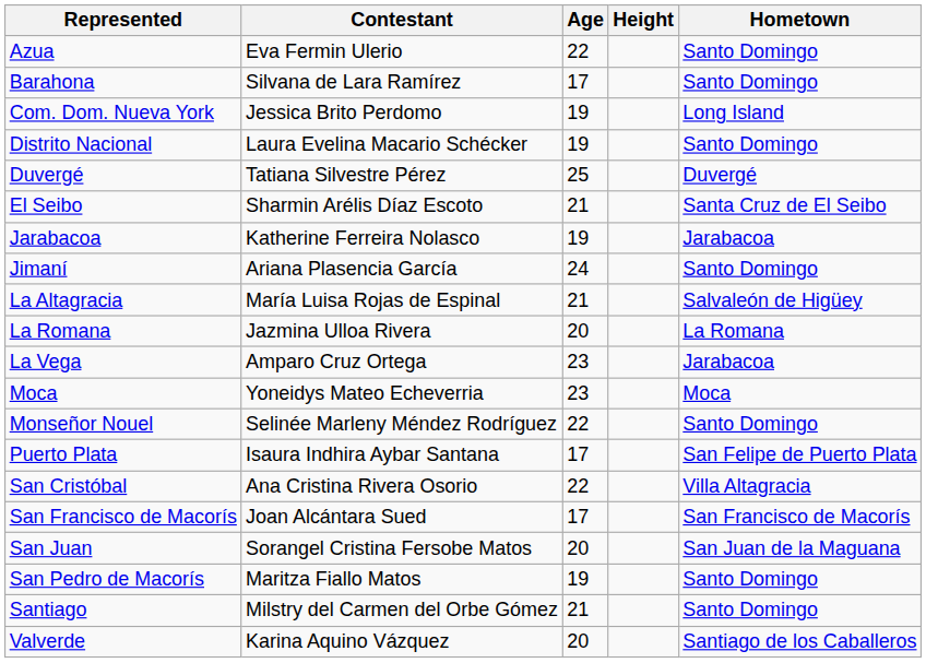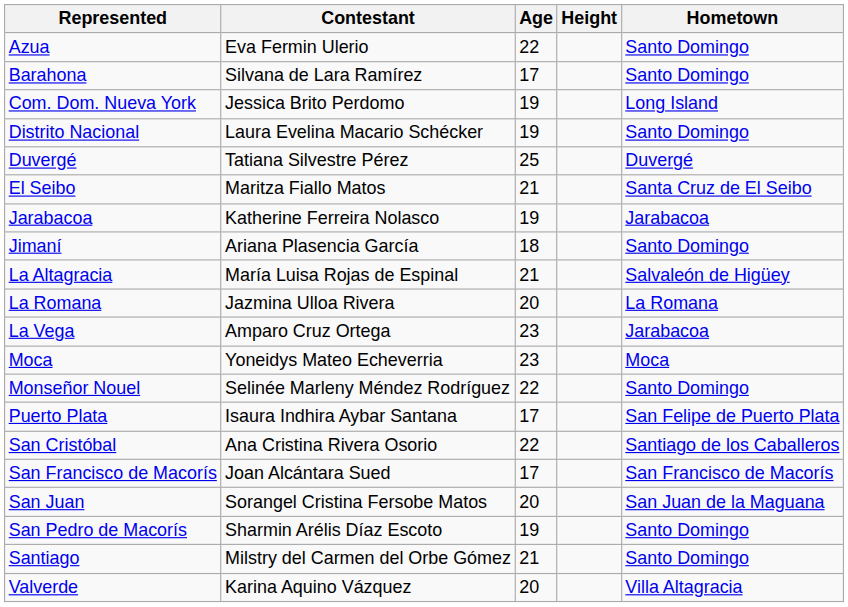 <table class="sortable wikitable">
 <tr>
 <th>Represented</th>
 <th>Contestant</th>
 <th>Age</th>
 <th>Height</th>
 <th>Hometown</th>
 </tr>
 <tr>
 <td><a href='#'>Azua</a></td>
 <td>Eva Fermin Ulerio</td>
 <td>22</td>
 <td></td>
 <td><a href='#'>Santo Domingo</a></td>
 </tr>
 <tr>
 <td><a href='#'>Barahona</a></td>
 <td>Silvana de Lara Ramírez</td>
 <td>17</td>
 <td></td>
 <td><a href='#'>Santo Domingo</a></td>
 </tr>
 <tr>
 <td><a href='#'>Com. Dom. Nueva York</a></td>
 <td>Jessica Brito Perdomo</td>
 <td>19</td>
 <td></td>
 <td><a href='#'>Long Island</a></td>
 </tr>
 <tr>
 <td><a href='#'>Distrito Nacional</a></td>
 <td>Laura Evelina Macario Schécker</td>
 <td>19</td>
 <td></td>
 <td><a href='#'>Santo Domingo</a></td>
 </tr>
 <tr>
 <td><a href='#'>Duvergé</a></td>
 <td>Tatiana Silvestre Pérez</td>
 <td>25</td>
 <td></td>
 <td><a href='#'>Duvergé</a></td>
 </tr>
 <tr>
 <td><a href='#'>El Seibo</a></td>
-<td>Sharmin Arélis Díaz Escoto</td>
+<td>Maritza Fiallo Matos</td>
 <td>21</td>
 <td></td>
 <td><a href='#'>Santa Cruz de El Seibo</a></td>
 </tr>
 <tr>
 <td><a href='#'>Jarabacoa</a></td>
 <td>Katherine Ferreira Nolasco</td>
 <td>19</td>
 <td></td>
 <td><a href='#'>Jarabacoa</a></td>
 </tr>
 <tr>
 <td><a href='#'>Jimaní</a></td>
 <td>Ariana Plasencia García</td>
-<td>24</td>
+<td>18</td>
 <td></td>
 <td><a href='#'>Santo Domingo</a></td>
 </tr>
 <tr>
 <td><a href='#'>La Altagracia</a></td>
 <td>María Luisa Rojas de Espinal</td>
 <td>21</td>
 <td></td>
 <td><a href='#'>Salvaleón de Higüey</a></td>
 </tr>
 <tr>
 <td><a href='#'>La Romana</a></td>
 <td>Jazmina Ulloa Rivera</td>
 <td>20</td>
 <td></td>
 <td><a href='#'>La Romana</a></td>
 </tr>
 <tr>
 <td><a href='#'>La Vega</a></td>
 <td>Amparo Cruz Ortega</td>
 <td>23</td>
 <td></td>
 <td><a href='#'>Jarabacoa</a></td>
 </tr>
 <tr>
 <td><a href='#'>Moca</a></td>
 <td>Yoneidys Mateo Echeverria</td>
 <td>23</td>
 <td></td>
 <td><a href='#'>Moca</a></td>
 </tr>
 <tr>
 <td><a href='#'>Monseñor Nouel</a></td>
 <td>Selinée Marleny Méndez Rodríguez</td>
 <td>22</td>
 <td></td>
 <td><a href='#'>Santo Domingo</a></td>
 </tr>
 <tr>
 <td><a href='#'>Puerto Plata</a></td>
 <td>Isaura Indhira Aybar Santana</td>
 <td>17</td>
 <td></td>
 <td><a href='#'>San Felipe de Puerto Plata</a></td>
 </tr>
 <tr>
 <td><a href='#'>San Cristóbal</a></td>
 <td>Ana Cristina Rivera Osorio</td>
 <td>22</td>
 <td></td>
-<td><a href='#'>Villa Altagracia</a></td>
+<td><a href='#'>Santiago de los Caballeros</a></td>
 </tr>
 <tr>
 <td><a href='#'>San Francisco de Macorís</a></td>
 <td>Joan Alcántara Sued</td>
 <td>17</td>
 <td></td>
 <td><a href='#'>San Francisco de Macorís</a></td>
 </tr>
 <tr>
 <td><a href='#'>San Juan</a></td>
 <td>Sorangel Cristina Fersobe Matos</td>
 <td>20</td>
 <td></td>
 <td><a href='#'>San Juan de la Maguana</a></td>
 </tr>
 <tr>
 <td><a href='#'>San Pedro de Macorís</a></td>
-<td>Maritza Fiallo Matos</td>
+<td>Sharmin Arélis Díaz Escoto</td>
 <td>19</td>
 <td></td>
 <td><a href='#'>Santo Domingo</a></td>
 </tr>
 <tr>
 <td><a href='#'>Santiago</a></td>
 <td>Milstry del Carmen del Orbe Gómez</td>
 <td>21</td>
 <td></td>
 <td><a href='#'>Santo Domingo</a></td>
 </tr>
 <tr>
 <td><a href='#'>Valverde</a></td>
 <td>Karina Aquino Vázquez</td>
 <td>20</td>
 <td></td>
-<td><a href='#'>Santiago de los Caballeros</a></td>
+<td><a href='#'>Villa Altagracia</a></td>
 </tr>
 </table>
